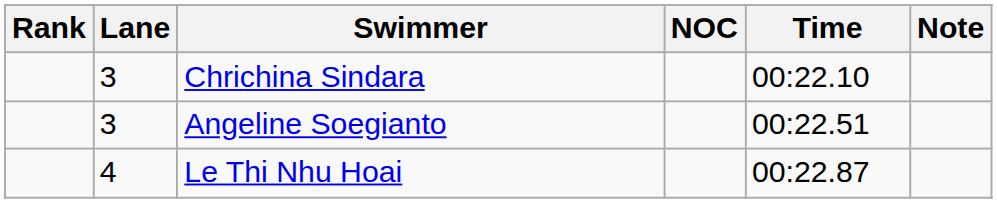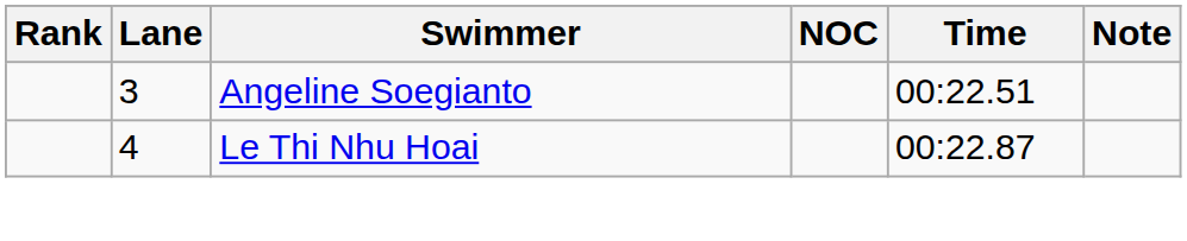 <table class="wikitable sortable" style="text-align:Left">
 <tr>
 <th width=10>Rank</th>
 <th width=10>Lane</th>
 <th width=250>Swimmer</th>
 <th width=10>NOC</th>
 <th width=80>Time</th>
 <th width=10>Note</th>
-</tr>
-<tr>
-<td></td>
-<td>3</td>
-<td><a href='#'>Chrichina Sindara</a></td>
-<td></td>
-<td>00:22.10</td>
-<td></td>
 </tr>
 <tr>
 <td></td>
 <td>3</td>
 <td><a href='#'>Angeline Soegianto</a></td>
 <td></td>
 <td>00:22.51</td>
 <td></td>
 </tr>
 <tr>
 <td></td>
 <td>4</td>
 <td><a href='#'>Le Thi Nhu Hoai</a></td>
 <td></td>
 <td>00:22.87</td>
 <td></td>
 </tr>
 </table>
